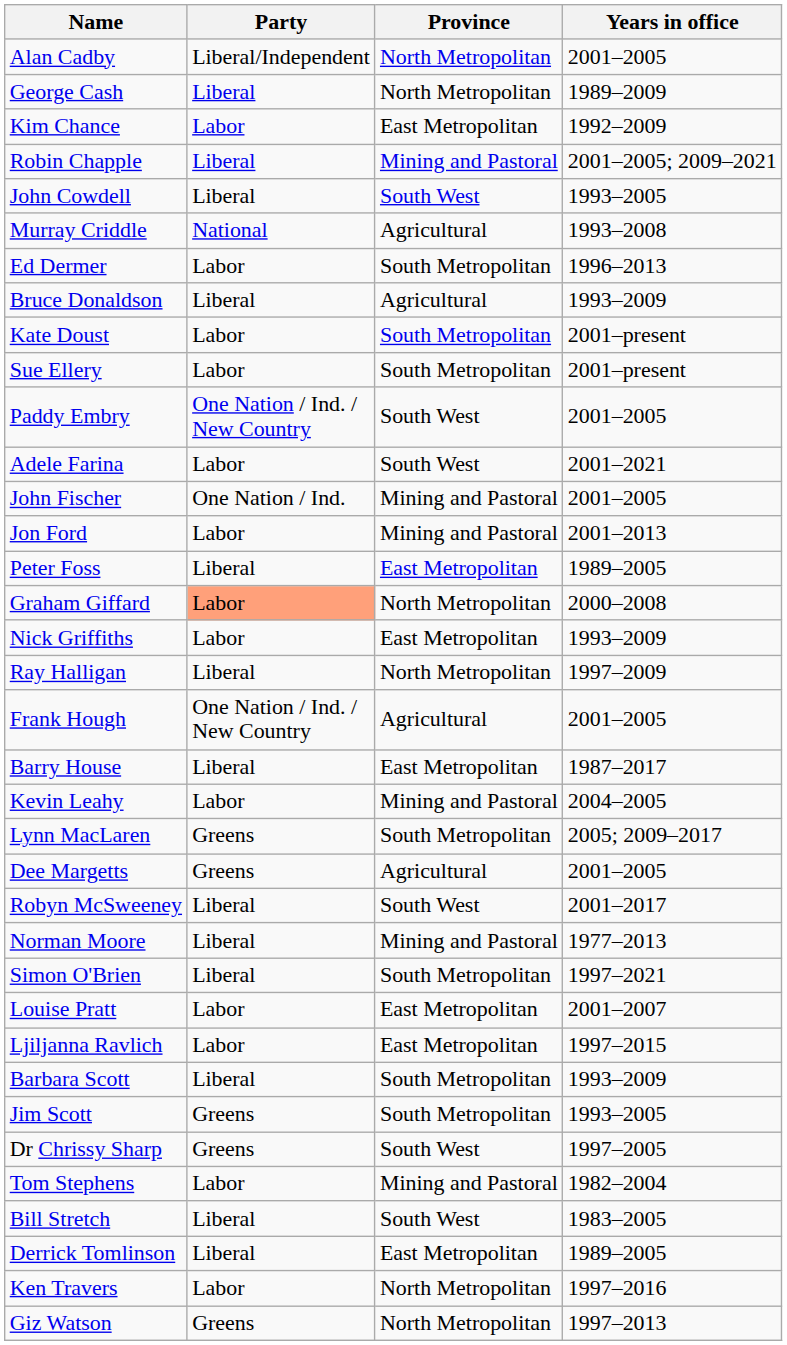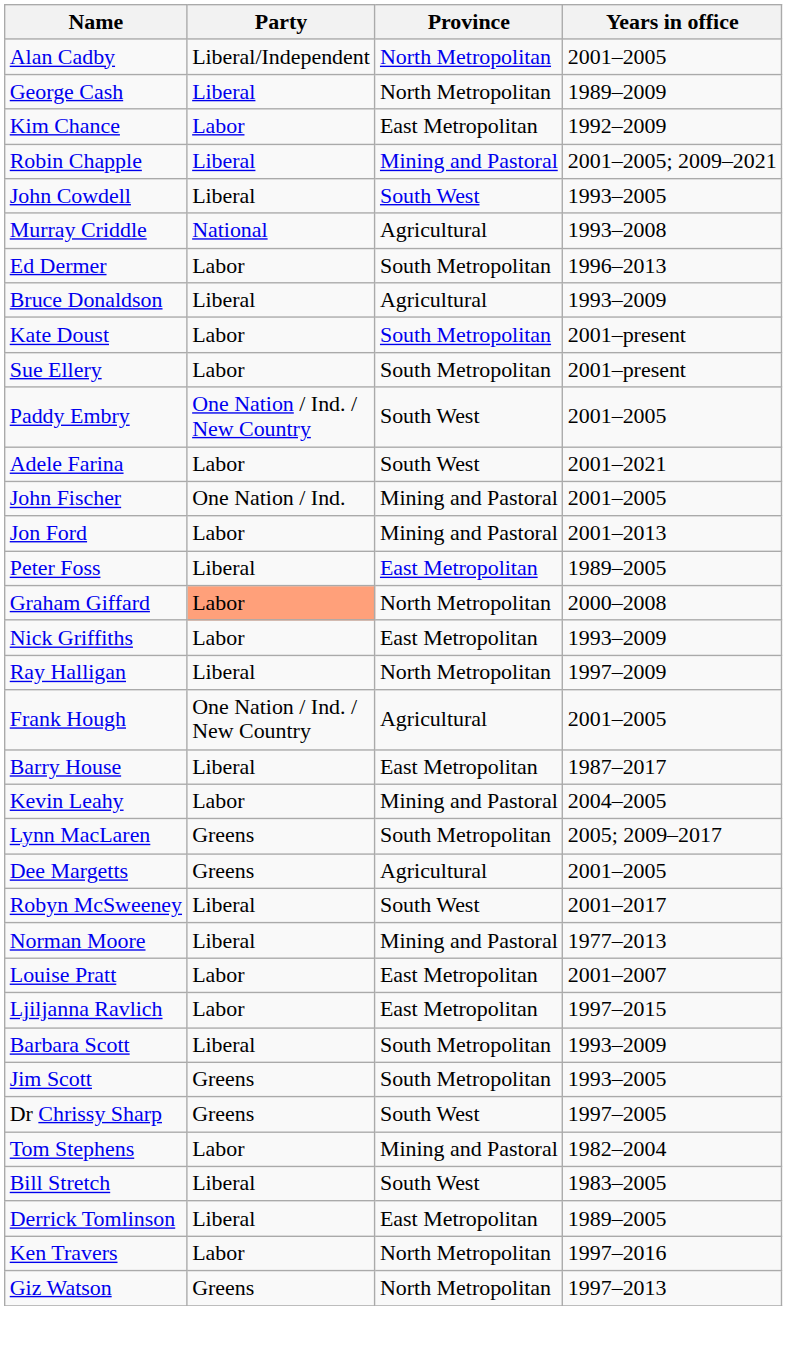 <table class="wikitable sortable">
 <tr>
 <th><strong>Name</strong></th>
 <th><strong>Party</strong></th>
 <th><strong>Province</strong></th>
 <th><strong>Years in office</strong></th>
 </tr>
 <tr>
 <td><a href='#'>Alan Cadby</a></td>
 <td>Liberal/Independent</td>
 <td><a href='#'>North Metropolitan</a></td>
 <td>2001–2005</td>
 </tr>
 <tr>
 <td><a href='#'>George Cash</a></td>
 <td><a href='#'>Liberal</a></td>
 <td>North Metropolitan</td>
 <td>1989–2009</td>
 </tr>
 <tr>
 <td><a href='#'>Kim Chance</a></td>
 <td><a href='#'>Labor</a></td>
 <td>East Metropolitan</td>
 <td>1992–2009</td>
 </tr>
 <tr>
 <td><a href='#'>Robin Chapple</a></td>
 <td><a href='#'>Liberal</a></td>
 <td><a href='#'>Mining and Pastoral</a></td>
 <td>2001–2005; 2009–2021</td>
 </tr>
 <tr>
 <td><a href='#'>John Cowdell</a></td>
 <td>Liberal</td>
 <td><a href='#'>South West</a></td>
 <td>1993–2005</td>
 </tr>
 <tr>
 <td><a href='#'>Murray Criddle</a></td>
 <td><a href='#'>National</a></td>
 <td>Agricultural</td>
 <td>1993–2008</td>
 </tr>
 <tr>
 <td><a href='#'>Ed Dermer</a></td>
 <td>Labor</td>
 <td>South Metropolitan</td>
 <td>1996–2013</td>
 </tr>
 <tr>
 <td><a href='#'>Bruce Donaldson</a></td>
 <td>Liberal</td>
 <td>Agricultural</td>
 <td>1993–2009</td>
 </tr>
 <tr>
 <td><a href='#'>Kate Doust</a></td>
 <td>Labor</td>
 <td><a href='#'>South Metropolitan</a></td>
 <td>2001–present</td>
 </tr>
 <tr>
 <td><a href='#'>Sue Ellery</a></td>
 <td>Labor</td>
 <td>South Metropolitan</td>
 <td>2001–present</td>
 </tr>
 <tr>
 <td><a href='#'>Paddy Embry</a></td>
 <td><a href='#'>One Nation</a> / Ind. /<br><a href='#'>New Country</a></td>
 <td>South West</td>
 <td>2001–2005</td>
 </tr>
 <tr>
 <td><a href='#'>Adele Farina</a></td>
 <td>Labor</td>
 <td>South West</td>
 <td>2001–2021</td>
 </tr>
 <tr>
 <td><a href='#'>John Fischer</a></td>
 <td>One Nation / Ind.</td>
 <td>Mining and Pastoral</td>
 <td>2001–2005</td>
 </tr>
 <tr>
 <td><a href='#'>Jon Ford</a></td>
 <td>Labor</td>
 <td>Mining and Pastoral</td>
 <td>2001–2013</td>
 </tr>
 <tr>
 <td><a href='#'>Peter Foss</a></td>
 <td>Liberal</td>
 <td><a href='#'>East Metropolitan</a></td>
 <td>1989–2005</td>
 </tr>
 <tr>
 <td><a href='#'>Graham Giffard</a></td>
 <td style="background: lightsalmon;">Labor</td>
 <td>North Metropolitan</td>
 <td>2000–2008</td>
 </tr>
 <tr>
 <td><a href='#'>Nick Griffiths</a></td>
 <td>Labor</td>
 <td>East Metropolitan</td>
 <td>1993–2009</td>
 </tr>
 <tr>
 <td><a href='#'>Ray Halligan</a></td>
 <td>Liberal</td>
 <td>North Metropolitan</td>
 <td>1997–2009</td>
 </tr>
 <tr>
 <td><a href='#'>Frank Hough</a></td>
 <td>One Nation / Ind. /<br>New Country</td>
 <td>Agricultural</td>
 <td>2001–2005</td>
 </tr>
 <tr>
 <td><a href='#'>Barry House</a></td>
 <td>Liberal</td>
 <td>East Metropolitan</td>
 <td>1987–2017</td>
 </tr>
 <tr>
 <td><a href='#'>Kevin Leahy</a></td>
 <td>Labor</td>
 <td>Mining and Pastoral</td>
 <td>2004–2005</td>
 </tr>
 <tr>
 <td><a href='#'>Lynn MacLaren</a></td>
 <td>Greens</td>
 <td>South Metropolitan</td>
 <td>2005; 2009–2017</td>
 </tr>
 <tr>
 <td><a href='#'>Dee Margetts</a></td>
 <td>Greens</td>
 <td>Agricultural</td>
 <td>2001–2005</td>
 </tr>
 <tr>
 <td><a href='#'>Robyn McSweeney</a></td>
 <td>Liberal</td>
 <td>South West</td>
 <td>2001–2017</td>
 </tr>
 <tr>
 <td><a href='#'>Norman Moore</a></td>
 <td>Liberal</td>
 <td>Mining and Pastoral</td>
 <td>1977–2013</td>
 </tr>
 <tr>
-<td><a href='#'>Simon O'Brien</a></td>
-<td>Liberal</td>
-<td>South Metropolitan</td>
-<td>1997–2021</td>
-</tr>
-<tr>
 <td><a href='#'>Louise Pratt</a></td>
 <td>Labor</td>
 <td>East Metropolitan</td>
 <td>2001–2007</td>
 </tr>
 <tr>
 <td><a href='#'>Ljiljanna Ravlich</a></td>
 <td>Labor</td>
 <td>East Metropolitan</td>
 <td>1997–2015</td>
 </tr>
 <tr>
 <td><a href='#'>Barbara Scott</a></td>
 <td>Liberal</td>
 <td>South Metropolitan</td>
 <td>1993–2009</td>
 </tr>
 <tr>
 <td><a href='#'>Jim Scott</a></td>
 <td>Greens</td>
 <td>South Metropolitan</td>
 <td>1993–2005</td>
 </tr>
 <tr>
 <td>Dr <a href='#'>Chrissy Sharp</a></td>
 <td>Greens</td>
 <td>South West</td>
 <td>1997–2005</td>
 </tr>
 <tr>
 <td><a href='#'>Tom Stephens</a></td>
 <td>Labor</td>
 <td>Mining and Pastoral</td>
 <td>1982–2004</td>
 </tr>
 <tr>
 <td><a href='#'>Bill Stretch</a></td>
 <td>Liberal</td>
 <td>South West</td>
 <td>1983–2005</td>
 </tr>
 <tr>
 <td><a href='#'>Derrick Tomlinson</a></td>
 <td>Liberal</td>
 <td>East Metropolitan</td>
 <td>1989–2005</td>
 </tr>
 <tr>
 <td><a href='#'>Ken Travers</a></td>
 <td>Labor</td>
 <td>North Metropolitan</td>
 <td>1997–2016</td>
 </tr>
 <tr>
 <td><a href='#'>Giz Watson</a></td>
 <td>Greens</td>
 <td>North Metropolitan</td>
 <td>1997–2013</td>
 </tr>
 <tr>
 </tr>
 </table>
